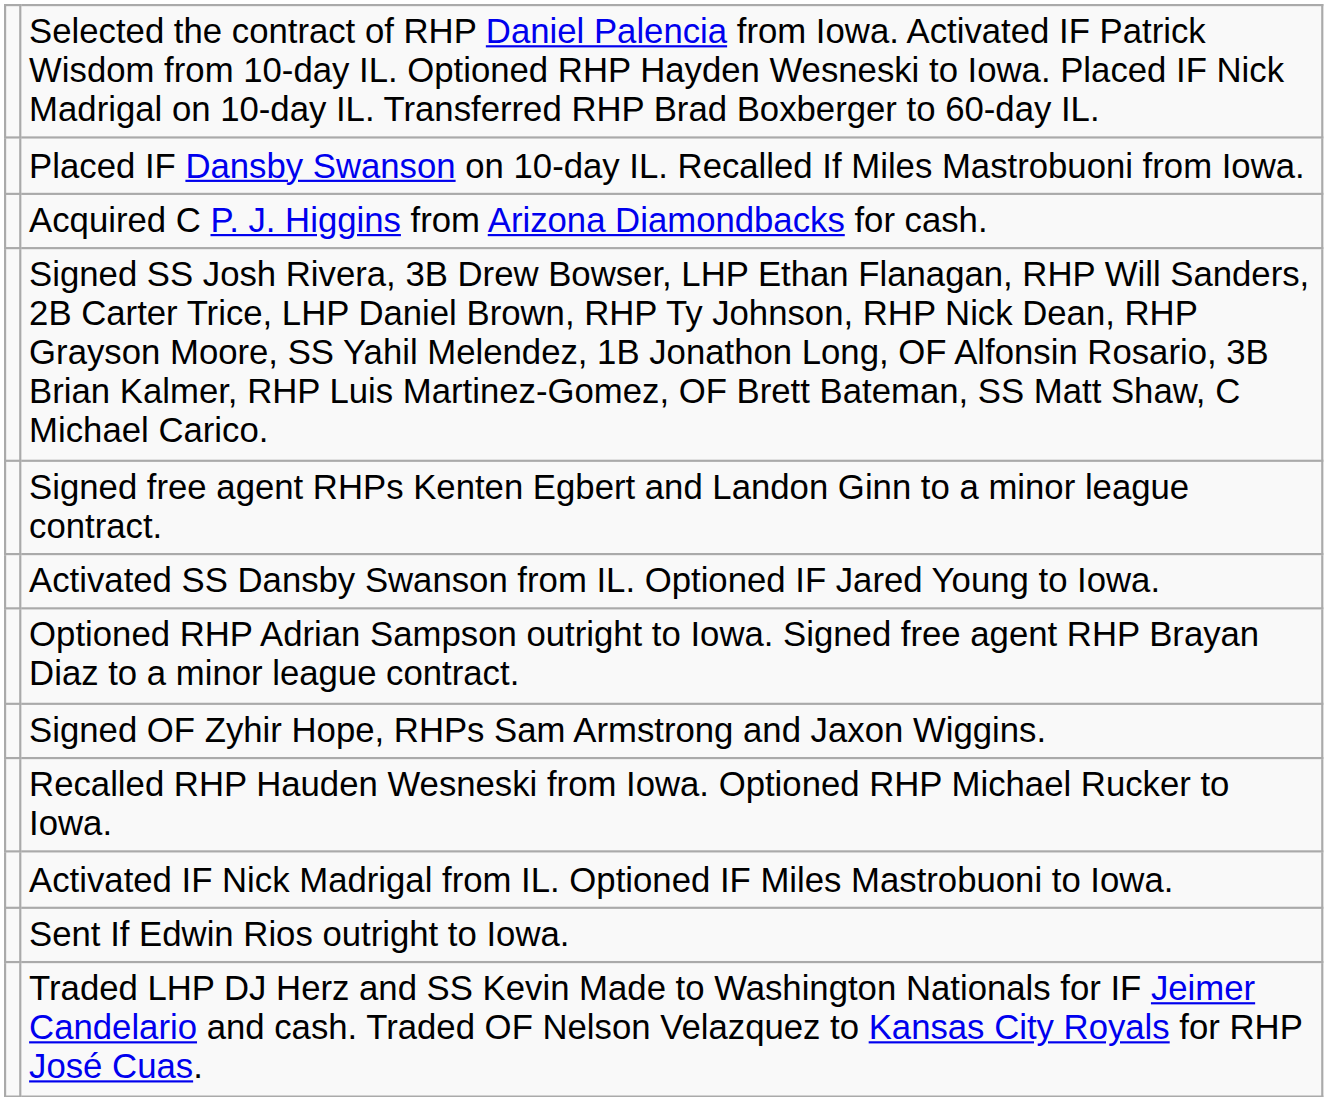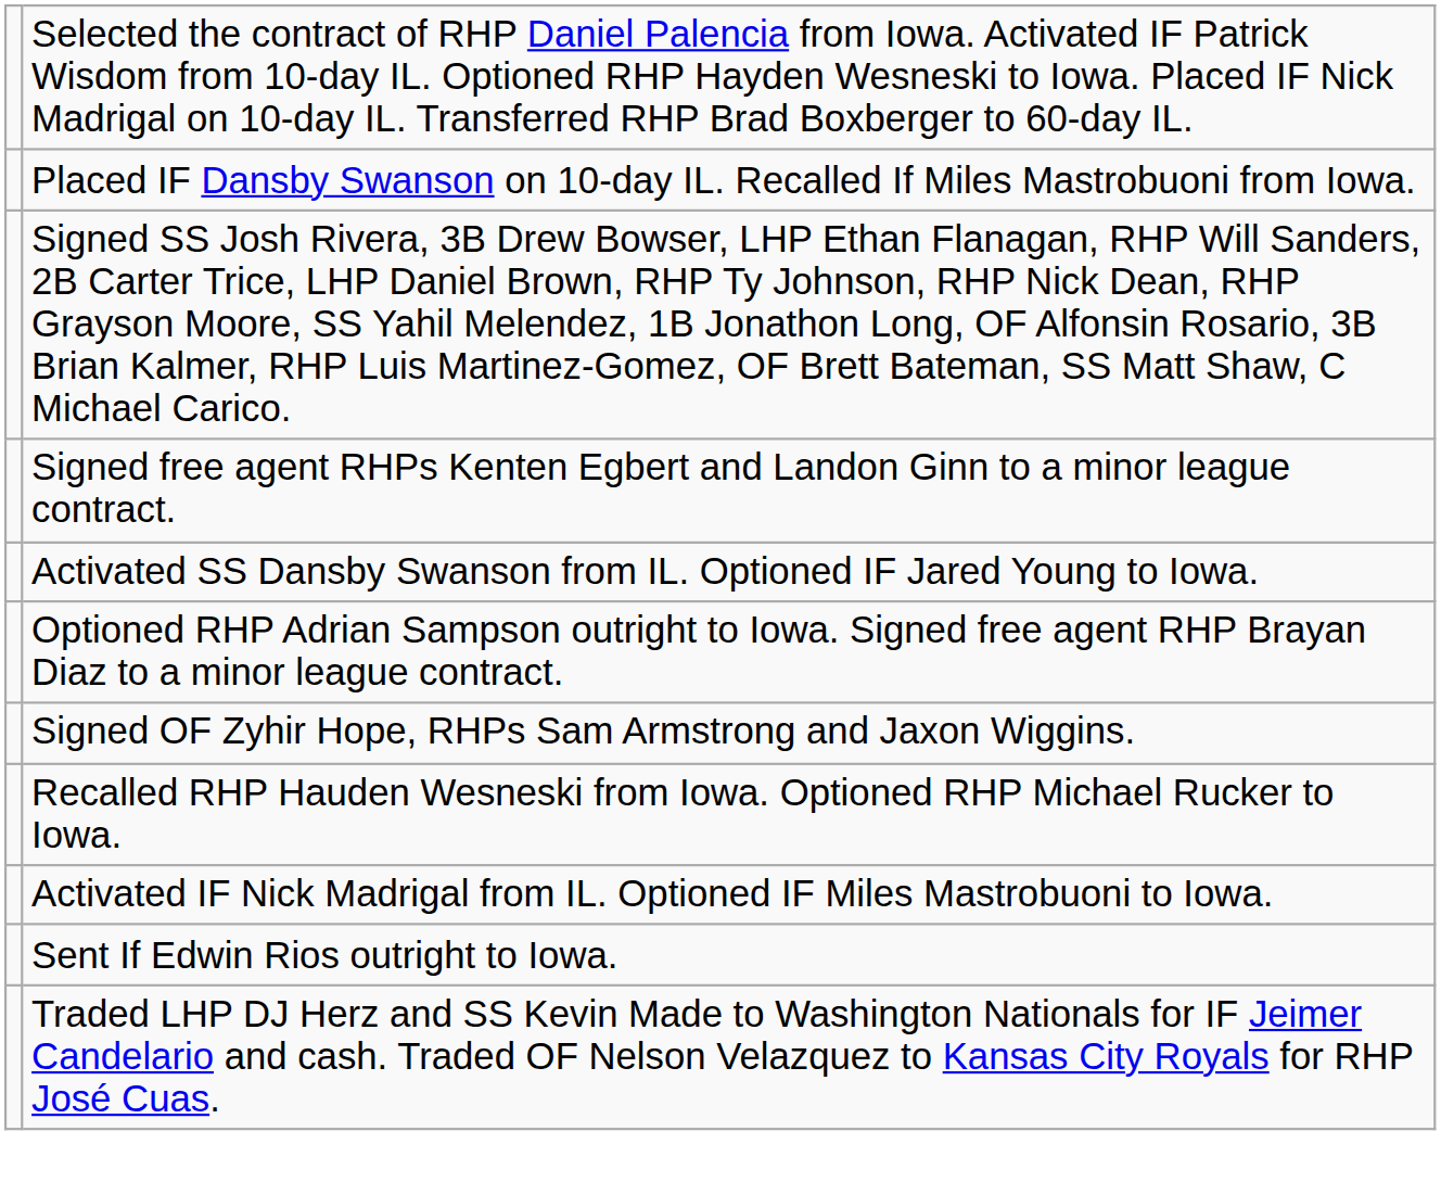 <table class="wikitable">
 <tr>
 <td></td>
 <td>Selected the contract of RHP <a href='#'>Daniel Palencia</a> from Iowa. Activated IF Patrick Wisdom from 10-day IL. Optioned RHP Hayden Wesneski to Iowa. Placed IF Nick Madrigal on 10-day IL. Transferred RHP Brad Boxberger to 60-day IL.</td>
 </tr>
 <tr>
 <td></td>
 <td>Placed IF <a href='#'>Dansby Swanson</a> on 10-day IL. Recalled If Miles Mastrobuoni from Iowa.</td>
-</tr>
-<tr>
-<td></td>
-<td>Acquired C <a href='#'>P. J. Higgins</a> from <a href='#'>Arizona Diamondbacks</a> for cash.</td>
 </tr>
 <tr>
 <td></td>
 <td>Signed SS Josh Rivera, 3B Drew Bowser, LHP Ethan Flanagan, RHP Will Sanders, 2B Carter Trice, LHP Daniel Brown, RHP Ty Johnson, RHP Nick Dean, RHP Grayson Moore, SS Yahil Melendez, 1B Jonathon Long, OF Alfonsin Rosario, 3B Brian Kalmer, RHP Luis Martinez-Gomez, OF Brett Bateman, SS Matt Shaw, C Michael Carico.</td>
 </tr>
 <tr>
 <td></td>
 <td>Signed free agent RHPs Kenten Egbert and Landon Ginn to a minor league contract.</td>
 </tr>
 <tr>
 <td></td>
 <td>Activated SS Dansby Swanson from IL. Optioned IF Jared Young to Iowa.</td>
 </tr>
 <tr>
 <td></td>
 <td>Optioned RHP Adrian Sampson outright to Iowa. Signed free agent RHP Brayan Diaz to a minor league contract.</td>
 </tr>
 <tr>
 <td></td>
 <td>Signed OF Zyhir Hope, RHPs Sam Armstrong and Jaxon Wiggins.</td>
 </tr>
 <tr>
 <td></td>
 <td>Recalled RHP Hauden Wesneski from Iowa. Optioned RHP Michael Rucker to Iowa.</td>
 </tr>
 <tr>
 <td></td>
 <td>Activated IF Nick Madrigal from IL. Optioned IF Miles Mastrobuoni to Iowa.</td>
 </tr>
 <tr>
 <td></td>
 <td>Sent If Edwin Rios outright to Iowa.</td>
 </tr>
 <tr>
 <td></td>
 <td>Traded LHP DJ Herz and SS Kevin Made to Washington Nationals for IF <a href='#'>Jeimer Candelario</a> and cash. Traded OF Nelson Velazquez to <a href='#'>Kansas City Royals</a> for RHP <a href='#'>José Cuas</a>.</td>
 </tr>
 </table>
